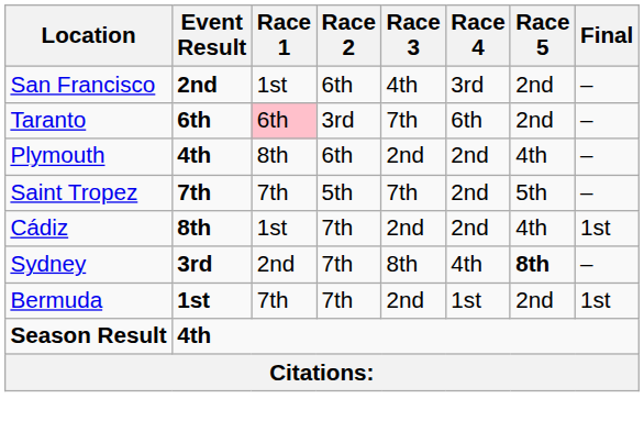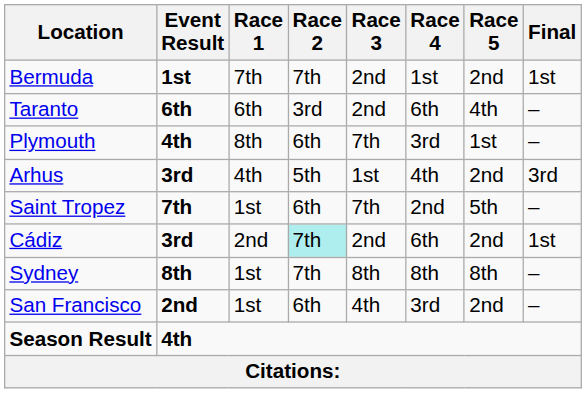 <table class="wikitable">
 <tr>
 <th>Location</th>
 <th>Event<br>Result</th>
 <th>Race<br>1</th>
 <th>Race<br>2</th>
 <th>Race<br>3</th>
 <th>Race<br>4</th>
 <th>Race<br>5</th>
 <th>Final</th>
 </tr>
 <tr>
+<td> <a href='#'>Bermuda</a></td>
+<td><strong>1st</strong></td>
+<td>7th</td>
+<td>7th</td>
+<td>2nd</td>
+<td>1st</td>
+<td>2nd</td>
+<td>1st</td>
+</tr>
+<tr>
+<td> <a href='#'>Taranto</a></td>
+<td><strong>6th</strong></td>
+<td>6th</td>
+<td>3rd</td>
+<td>2nd</td>
+<td>6th</td>
+<td>4th</td>
+<td>–</td>
+</tr>
+<tr>
+<td> <a href='#'>Plymouth</a></td>
+<td><strong>4th</strong></td>
+<td>8th</td>
+<td>6th</td>
+<td>7th</td>
+<td>3rd</td>
+<td>1st</td>
+<td>–</td>
+</tr>
+<tr>
+<td> <a href='#'>Arhus</a></td>
+<td><strong>3rd</strong></td>
+<td>4th</td>
+<td>5th</td>
+<td>1st</td>
+<td>4th</td>
+<td>2nd</td>
+<td>3rd</td>
+</tr>
+<tr>
+<td> <a href='#'>Saint Tropez</a></td>
+<td><strong>7th</strong></td>
+<td>1st</td>
+<td>6th</td>
+<td>7th</td>
+<td>2nd</td>
+<td>5th</td>
+<td>–</td>
+</tr>
+<tr>
+<td> <a href='#'>Cádiz</a></td>
+<td><strong>3rd</strong></td>
+<td>2nd</td>
+<td style="background: paleturquoise;">7th</td>
+<td>2nd</td>
+<td>6th</td>
+<td>2nd</td>
+<td>1st</td>
+</tr>
+<tr>
+<td> <a href='#'>Sydney</a></td>
+<td><strong>8th</strong></td>
+<td>1st</td>
+<td>7th</td>
+<td>8th</td>
+<td>8th</td>
+<td>8th</td>
+<td>–</td>
+</tr>
+<tr>
 <td> <a href='#'>San Francisco</a></td>
 <td><strong>2nd</strong></td>
 <td>1st</td>
 <td>6th</td>
 <td>4th</td>
 <td>3rd</td>
 <td>2nd</td>
 <td>–</td>
 </tr>
 <tr>
-<td> <a href='#'>Taranto</a></td>
-<td><strong>6th</strong></td>
-<td style="background: pink;">6th</td>
-<td>3rd</td>
-<td>7th</td>
-<td>6th</td>
-<td>2nd</td>
-<td>–</td>
-</tr>
-<tr>
-<td> <a href='#'>Plymouth</a></td>
-<td><strong>4th</strong></td>
-<td>8th</td>
-<td>6th</td>
-<td>2nd</td>
-<td>2nd</td>
-<td>4th</td>
-<td>–</td>
-</tr>
-<tr>
-<td> <a href='#'>Saint Tropez</a></td>
-<td><strong>7th</strong></td>
-<td>7th</td>
-<td>5th</td>
-<td>7th</td>
-<td>2nd</td>
-<td>5th</td>
-<td>–</td>
-</tr>
-<tr>
-<td> <a href='#'>Cádiz</a></td>
-<td><strong>8th</strong></td>
-<td>1st</td>
-<td>7th</td>
-<td>2nd</td>
-<td>2nd</td>
-<td>4th</td>
-<td>1st</td>
-</tr>
-<tr>
-<td> <a href='#'>Sydney</a></td>
-<td><strong>3rd</strong></td>
-<td>2nd</td>
-<td>7th</td>
-<td>8th</td>
-<td>4th</td>
-<td><strong>8th</strong></td>
-<td>–</td>
-</tr>
-<tr>
-<td> <a href='#'>Bermuda</a></td>
-<td><strong>1st</strong></td>
-<td>7th</td>
-<td>7th</td>
-<td>2nd</td>
-<td>1st</td>
-<td>2nd</td>
-<td>1st</td>
-</tr>
-<tr>
 <td><strong>Season Result</strong></td>
 <td colspan="7"><strong>4th</strong></td>
 </tr>
 <tr>
 <th colspan="8">Citations:</th>
 </tr>
 </table>
